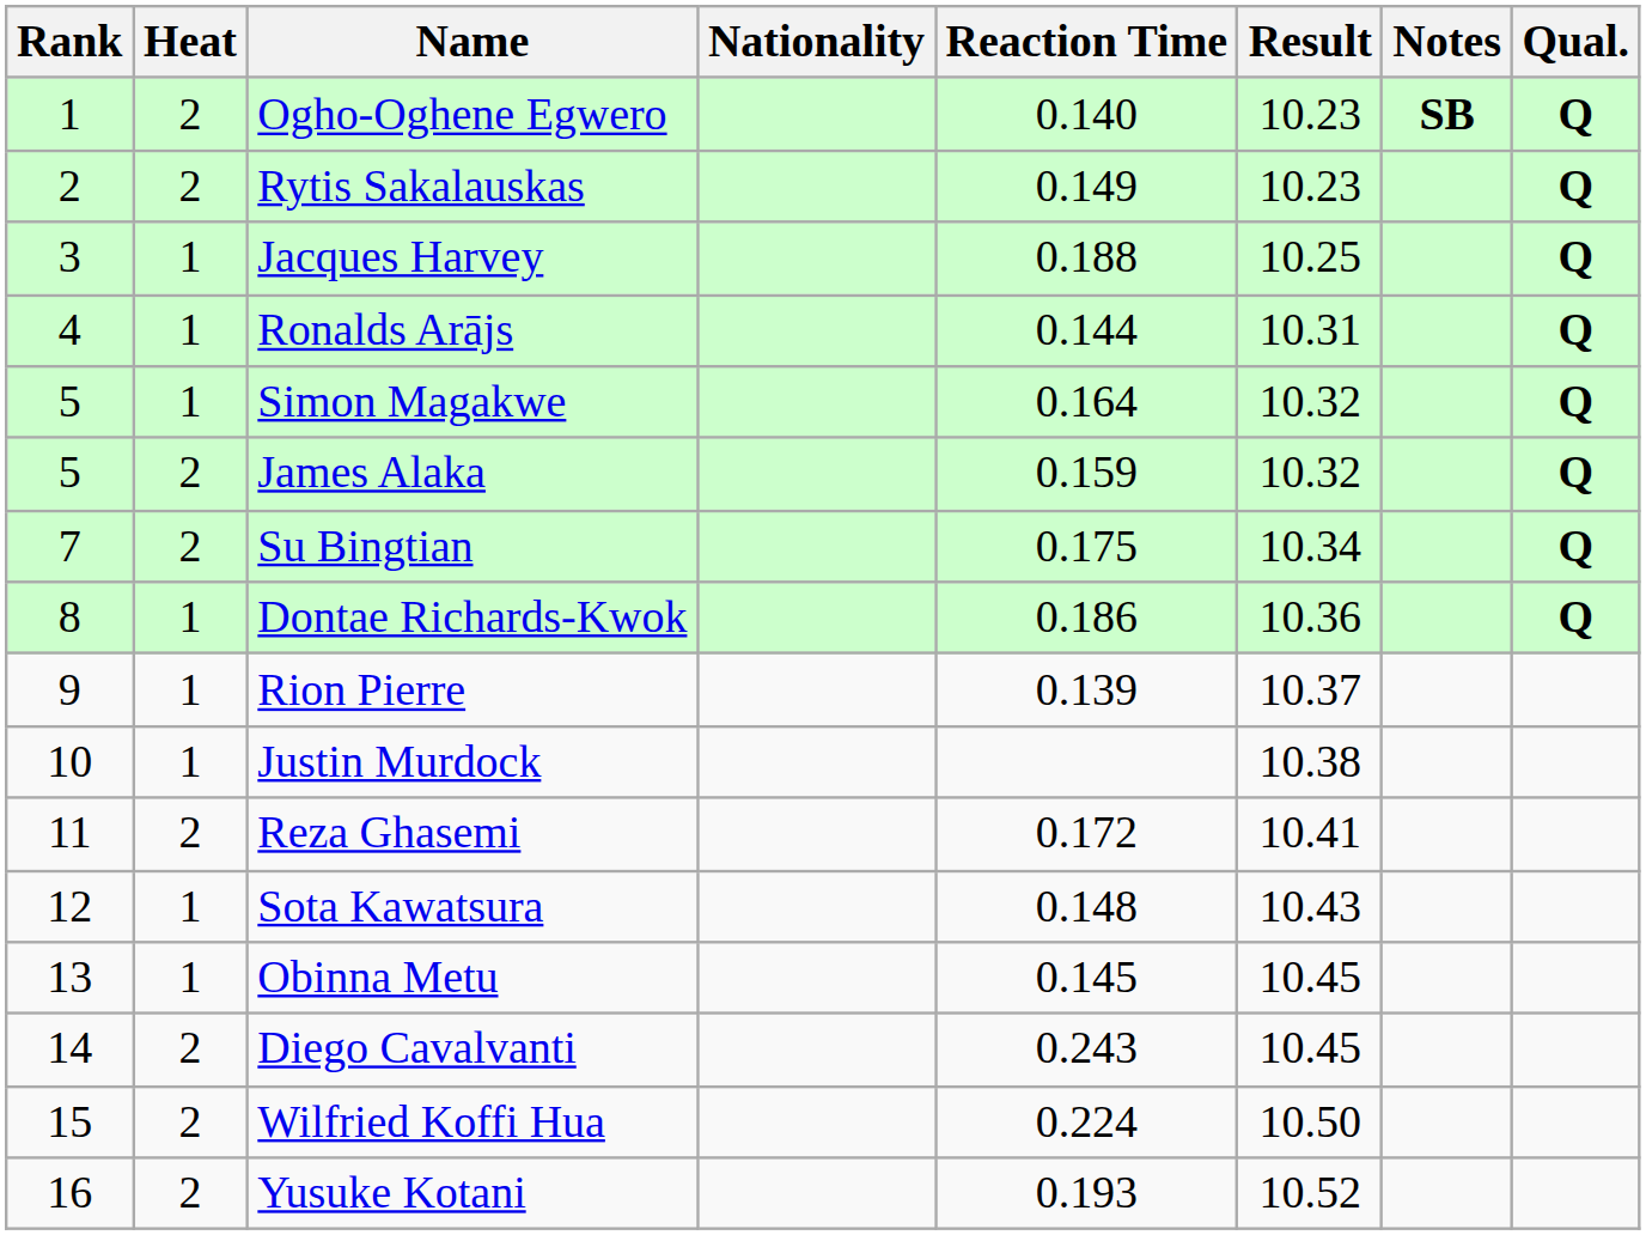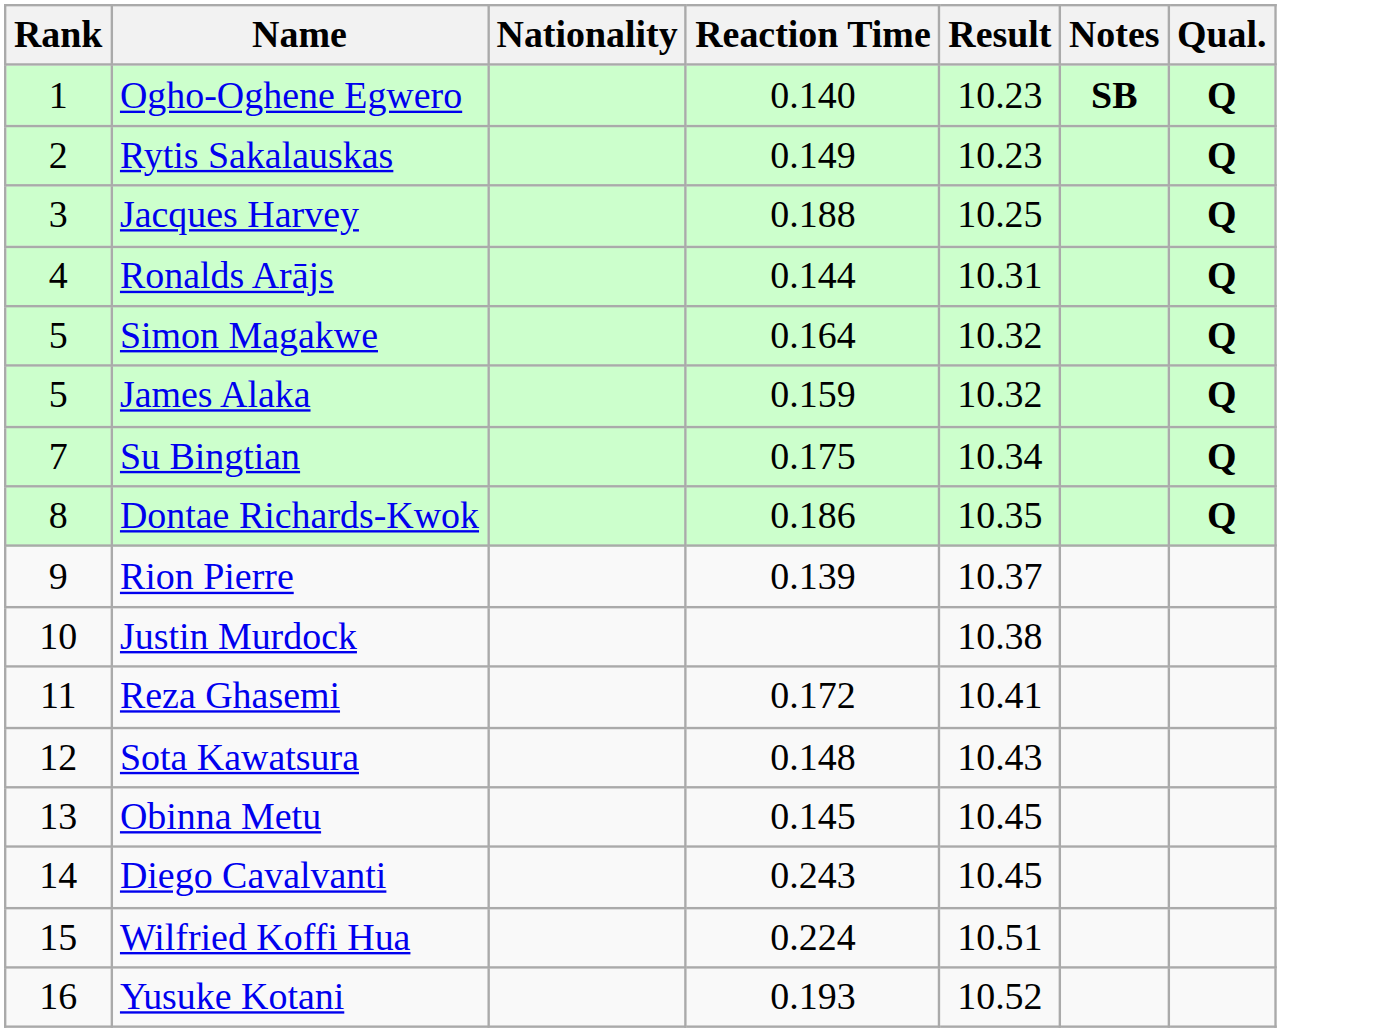 <table class="wikitable sortable" style="text-align:center">
 <tr>
 <th>Rank</th>
-<th>Heat</th>
 <th>Name</th>
 <th>Nationality</th>
 <th>Reaction Time</th>
 <th>Result</th>
 <th>Notes</th>
 <th>Qual.</th>
 </tr>
 <tr bgcolor=ccffcc>
 <td>1</td>
-<td>2</td>
 <td align="left"><a href='#'>Ogho-Oghene Egwero</a></td>
 <td align="left"></td>
 <td>0.140</td>
 <td>10.23</td>
 <td><strong>SB</strong></td>
 <td><strong>Q</strong></td>
 </tr>
 <tr bgcolor=ccffcc>
-<td>2</td>
 <td>2</td>
 <td align="left"><a href='#'>Rytis Sakalauskas</a></td>
 <td align="left"></td>
 <td>0.149</td>
 <td>10.23</td>
 <td></td>
 <td><strong>Q</strong></td>
 </tr>
 <tr bgcolor=ccffcc>
 <td>3</td>
-<td>1</td>
 <td align="left"><a href='#'>Jacques Harvey</a></td>
 <td align="left"></td>
 <td>0.188</td>
 <td>10.25</td>
 <td></td>
 <td><strong>Q</strong></td>
 </tr>
 <tr bgcolor=ccffcc>
 <td>4</td>
-<td>1</td>
 <td align="left"><a href='#'>Ronalds Arājs</a></td>
 <td align="left"></td>
 <td>0.144</td>
 <td>10.31</td>
 <td></td>
 <td><strong>Q</strong></td>
 </tr>
 <tr bgcolor=ccffcc>
 <td>5</td>
-<td>1</td>
 <td align="left"><a href='#'>Simon Magakwe</a></td>
 <td align="left"></td>
 <td>0.164</td>
 <td>10.32</td>
 <td></td>
 <td><strong>Q</strong></td>
 </tr>
 <tr bgcolor=ccffcc>
 <td>5</td>
-<td>2</td>
 <td align="left"><a href='#'>James Alaka</a></td>
 <td align="left"></td>
 <td>0.159</td>
 <td>10.32</td>
 <td></td>
 <td><strong>Q</strong></td>
 </tr>
 <tr bgcolor=ccffcc>
 <td>7</td>
-<td>2</td>
 <td align="left"><a href='#'>Su Bingtian</a></td>
 <td align="left"></td>
 <td>0.175</td>
 <td>10.34</td>
 <td></td>
 <td><strong>Q</strong></td>
 </tr>
 <tr bgcolor=ccffcc>
 <td>8</td>
-<td>1</td>
 <td align="left"><a href='#'>Dontae Richards-Kwok</a></td>
 <td align="left"></td>
 <td>0.186</td>
-<td>10.36</td>
+<td>10.35</td>
 <td></td>
 <td><strong>Q</strong></td>
 </tr>
 <tr>
 <td>9</td>
-<td>1</td>
 <td align="left"><a href='#'>Rion Pierre</a></td>
 <td align="left"></td>
 <td>0.139</td>
 <td>10.37</td>
 <td></td>
 <td></td>
 </tr>
 <tr>
 <td>10</td>
-<td>1</td>
 <td align="left"><a href='#'>Justin Murdock</a></td>
 <td align="left"></td>
 <td></td>
 <td>10.38</td>
 <td></td>
 <td></td>
 </tr>
 <tr>
 <td>11</td>
-<td>2</td>
 <td align="left"><a href='#'>Reza Ghasemi</a></td>
 <td align="left"></td>
 <td>0.172</td>
 <td>10.41</td>
 <td></td>
 <td></td>
 </tr>
 <tr>
 <td>12</td>
-<td>1</td>
 <td align="left"><a href='#'>Sota Kawatsura</a></td>
 <td align="left"></td>
 <td>0.148</td>
 <td>10.43</td>
 <td></td>
 <td></td>
 </tr>
 <tr>
 <td>13</td>
-<td>1</td>
 <td align="left"><a href='#'>Obinna Metu</a></td>
 <td align="left"></td>
 <td>0.145</td>
 <td>10.45</td>
 <td></td>
 <td></td>
 </tr>
 <tr>
 <td>14</td>
-<td>2</td>
 <td align="left"><a href='#'>Diego Cavalvanti</a></td>
 <td align="left"></td>
 <td>0.243</td>
 <td>10.45</td>
 <td></td>
 <td></td>
 </tr>
 <tr>
 <td>15</td>
-<td>2</td>
 <td align="left"><a href='#'>Wilfried Koffi Hua</a></td>
 <td align="left"></td>
 <td>0.224</td>
-<td>10.50</td>
+<td>10.51</td>
 <td></td>
 <td></td>
 </tr>
 <tr>
 <td>16</td>
-<td>2</td>
 <td align="left"><a href='#'>Yusuke Kotani</a></td>
 <td align="left"></td>
 <td>0.193</td>
 <td>10.52</td>
 <td></td>
 <td></td>
 </tr>
 </table>
